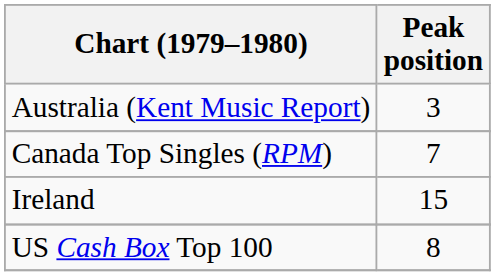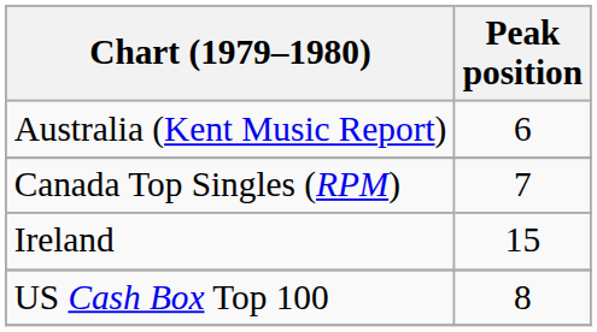 <table class="wikitable sortable">
 <tr>
 <th>Chart (1979–1980)</th>
 <th>Peak<br>position</th>
 </tr>
 <tr>
 <td>Australia (<a href='#'>Kent Music Report</a>)</td>
-<td style="text-align:center;">3</td>
+<td style="text-align:center;">6</td>
 </tr>
 <tr>
 </tr>
 <tr>
 </tr>
 <tr>
 <td>Canada Top Singles (<em><a href='#'>RPM</a></em>)</td>
 <td style="text-align:center;">7</td>
 </tr>
 <tr>
 <td>Ireland</td>
 <td style="text-align:center;">15</td>
 </tr>
 <tr>
 </tr>
 <tr>
 </tr>
 <tr>
 </tr>
 <tr>
 </tr>
 <tr>
 </tr>
 <tr>
 <td>US <em><a href='#'>Cash Box</a></em> Top 100</td>
 <td style="text-align:center;">8</td>
 </tr>
 <tr>
 </tr>
 </table>
